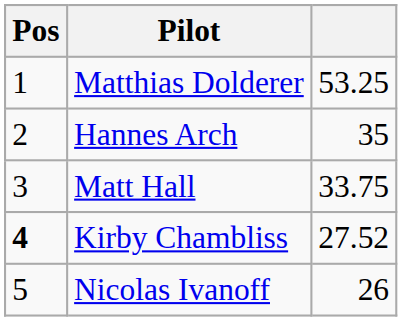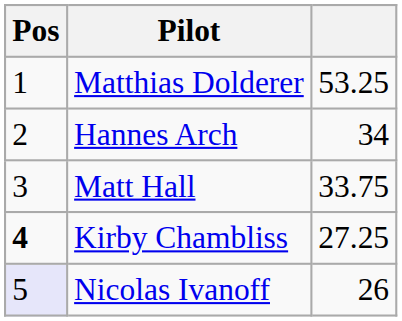 <table class="wikitable" style="font-size: 95%;">
 <tr>
 <th>Pos</th>
 <th>Pilot</th>
 <th></th>
 </tr>
 <tr>
 <td>1</td>
 <td> <a href='#'>Matthias Dolderer</a></td>
 <td align="right">53.25</td>
 </tr>
 <tr>
 <td>2</td>
 <td> <a href='#'>Hannes Arch</a></td>
-<td align="right">35</td>
+<td align="right">34</td>
 </tr>
 <tr>
 <td>3</td>
 <td> <a href='#'>Matt Hall</a></td>
 <td align="right">33.75</td>
 </tr>
 <tr>
 <td><strong>4</strong></td>
 <td> <a href='#'>Kirby Chambliss</a></td>
-<td align="right">27.52</td>
+<td align="right">27.25</td>
 </tr>
 <tr>
-<td>5</td>
+<td style="background: lavender;">5</td>
 <td> <a href='#'>Nicolas Ivanoff</a></td>
 <td align="right">26</td>
 </tr>
 </table>
